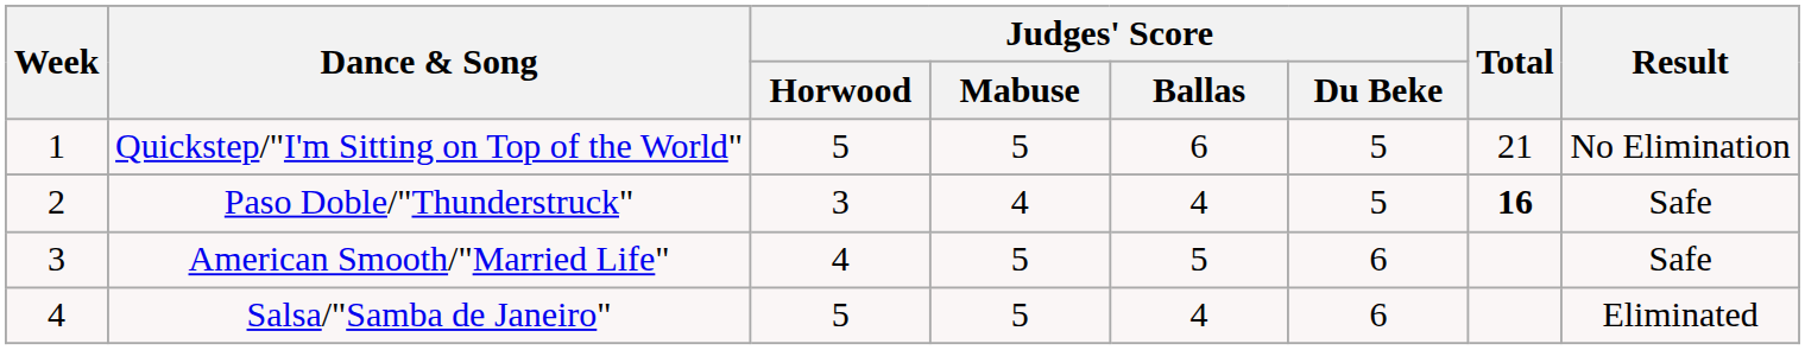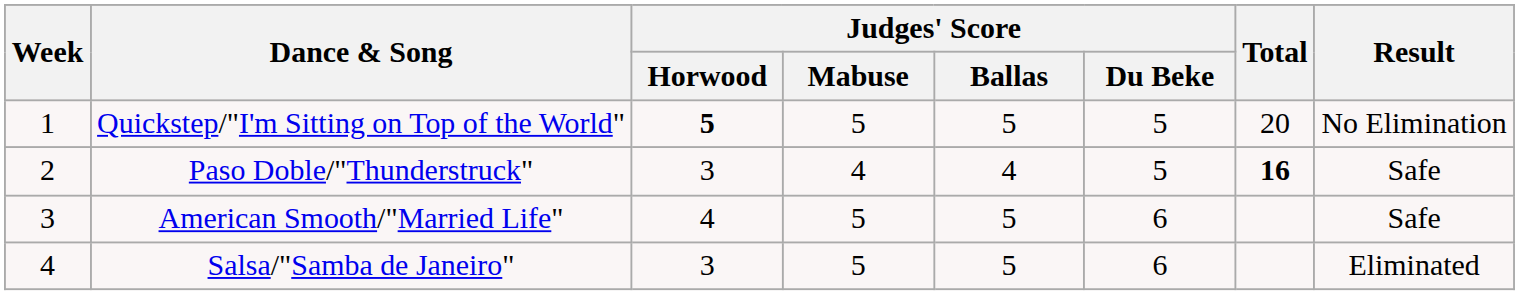 <table class="wikitable collapsible">
 <tr style="text-align:center; background:#ccc;">
 <th rowspan=2>Week</th>
 <th rowspan=2>Dance & Song</th>
 <th colspan=4>Judges' Score</th>
 <th rowspan=2>Total</th>
 <th rowspan=2>Result</th>
 </tr>
 <tr>
 <th style="width:10%;">Horwood</th>
 <th style="width:10%;">Mabuse</th>
 <th style="width:10%;">Ballas</th>
 <th style="width:10%;">Du Beke</th>
 </tr>
 <tr style="text-align:center; background:#faf6f6;">
 <td>1</td>
 <td><a href='#'>Quickstep</a>/"<a href='#'>I'm Sitting on Top of the World</a>"</td>
+<td><strong>5</strong></td>
 <td>5</td>
 <td>5</td>
-<td>6</td>
 <td>5</td>
-<td>21</td>
+<td>20</td>
 <td>No Elimination</td>
 </tr>
 <tr style="text-align:center; background:#faf6f6;">
 <td>2</td>
 <td><a href='#'>Paso Doble</a>/"<a href='#'>Thunderstruck</a>"</td>
 <td>3</td>
 <td>4</td>
 <td>4</td>
 <td>5</td>
 <td><strong>16</strong></td>
 <td>Safe</td>
 </tr>
 <tr style="text-align:center; background:#faf6f6;">
 <td>3</td>
 <td><a href='#'>American Smooth</a>/"<a href='#'>Married Life</a>"</td>
 <td>4</td>
 <td>5</td>
 <td>5</td>
 <td>6</td>
 <td><em></em></td>
 <td>Safe</td>
 </tr>
 <tr style="text-align:center; background:#faf6f6;">
 <td>4</td>
 <td><a href='#'>Salsa</a>/"<a href='#'>Samba de Janeiro</a>"</td>
+<td>3</td>
 <td>5</td>
 <td>5</td>
-<td>4</td>
 <td>6</td>
 <td><em></em></td>
 <td>Eliminated</td>
 </tr>
 </table>
